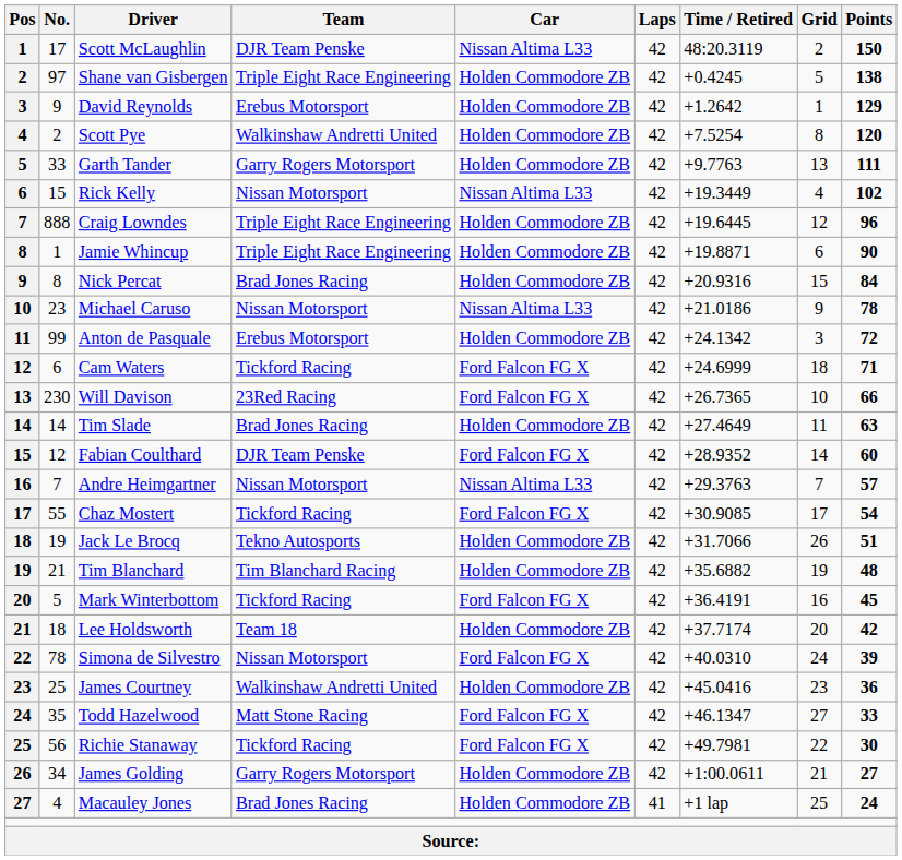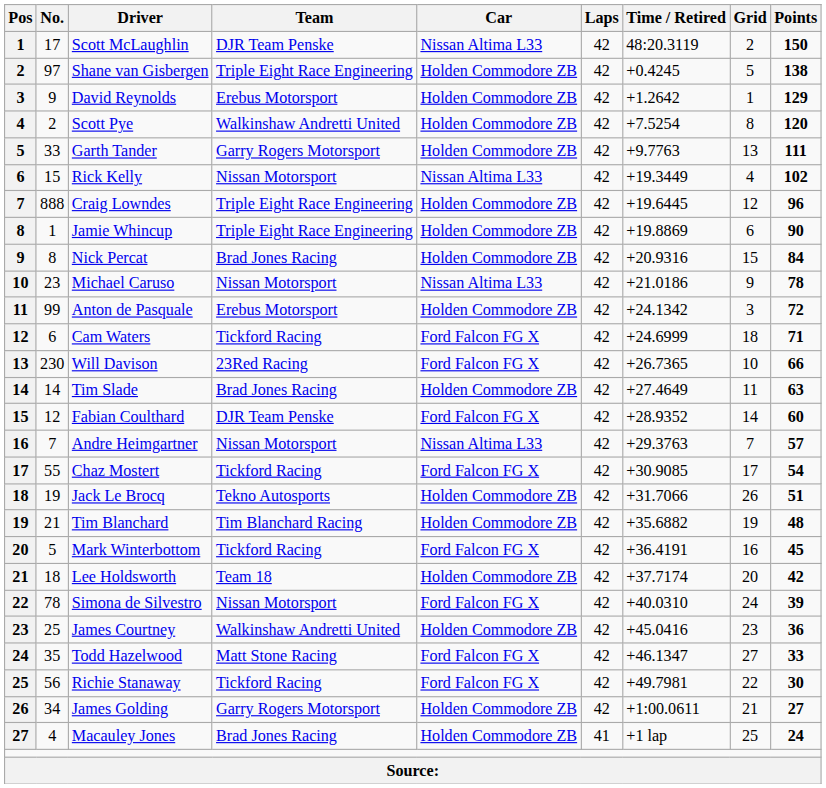 <table class="wikitable" style="font-size:90%;">
 <tr>
 <th>Pos</th>
 <th>No.</th>
 <th>Driver</th>
 <th>Team</th>
 <th>Car</th>
 <th>Laps</th>
 <th>Time / Retired</th>
 <th>Grid</th>
 <th>Points</th>
 </tr>
 <tr>
 <th>1</th>
 <td align="center">17</td>
 <td> <a href='#'>Scott McLaughlin</a></td>
 <td><a href='#'>DJR Team Penske</a></td>
 <td><a href='#'>Nissan Altima L33</a></td>
 <td align="center">42</td>
 <td>48:20.3119</td>
 <td align="center">2</td>
 <td align="center"><strong>150</strong></td>
 </tr>
 <tr>
 <th>2</th>
 <td align="center">97</td>
 <td> <a href='#'>Shane van Gisbergen</a></td>
 <td><a href='#'>Triple Eight Race Engineering</a></td>
 <td><a href='#'>Holden Commodore ZB</a></td>
 <td align="center">42</td>
 <td>+0.4245</td>
 <td align="center">5</td>
 <td align="center"><strong>138</strong></td>
 </tr>
 <tr>
 <th>3</th>
 <td align="center">9</td>
 <td> <a href='#'>David Reynolds</a></td>
 <td><a href='#'>Erebus Motorsport</a></td>
 <td><a href='#'>Holden Commodore ZB</a></td>
 <td align="center">42</td>
 <td>+1.2642</td>
 <td align="center">1</td>
 <td align="center"><strong>129</strong></td>
 </tr>
 <tr>
 <th>4</th>
 <td align="center">2</td>
 <td> <a href='#'>Scott Pye</a></td>
 <td><a href='#'>Walkinshaw Andretti United</a></td>
 <td><a href='#'>Holden Commodore ZB</a></td>
 <td align="center">42</td>
 <td>+7.5254</td>
 <td align="center">8</td>
 <td align="center"><strong>120</strong></td>
 </tr>
 <tr>
 <th>5</th>
 <td align="center">33</td>
 <td> <a href='#'>Garth Tander</a></td>
 <td><a href='#'>Garry Rogers Motorsport</a></td>
 <td><a href='#'>Holden Commodore ZB</a></td>
 <td align="center">42</td>
 <td>+9.7763</td>
 <td align="center">13</td>
 <td align="center"><strong>111</strong></td>
 </tr>
 <tr>
 <th>6</th>
 <td align="center">15</td>
 <td> <a href='#'>Rick Kelly</a></td>
 <td><a href='#'>Nissan Motorsport</a></td>
 <td><a href='#'>Nissan Altima L33</a></td>
 <td align="center">42</td>
 <td>+19.3449</td>
 <td align="center">4</td>
 <td align="center"><strong>102</strong></td>
 </tr>
 <tr>
 <th>7</th>
 <td align="center">888</td>
 <td> <a href='#'>Craig Lowndes</a></td>
 <td><a href='#'>Triple Eight Race Engineering</a></td>
 <td><a href='#'>Holden Commodore ZB</a></td>
 <td align="center">42</td>
 <td>+19.6445</td>
 <td align="center">12</td>
 <td align="center"><strong>96</strong></td>
 </tr>
 <tr>
 <th>8</th>
 <td align="center">1</td>
 <td> <a href='#'>Jamie Whincup</a></td>
 <td><a href='#'>Triple Eight Race Engineering</a></td>
 <td><a href='#'>Holden Commodore ZB</a></td>
 <td align="center">42</td>
-<td>+19.8871</td>
+<td>+19.8869</td>
 <td align="center">6</td>
 <td align="center"><strong>90</strong></td>
 </tr>
 <tr>
 <th>9</th>
 <td align="center">8</td>
 <td> <a href='#'>Nick Percat</a></td>
 <td><a href='#'>Brad Jones Racing</a></td>
 <td><a href='#'>Holden Commodore ZB</a></td>
 <td align="center">42</td>
 <td>+20.9316</td>
 <td align="center">15</td>
 <td align="center"><strong>84</strong></td>
 </tr>
 <tr>
 <th>10</th>
 <td align="center">23</td>
 <td> <a href='#'>Michael Caruso</a></td>
 <td><a href='#'>Nissan Motorsport</a></td>
 <td><a href='#'>Nissan Altima L33</a></td>
 <td align="center">42</td>
 <td>+21.0186</td>
 <td align="center">9</td>
 <td align="center"><strong>78</strong></td>
 </tr>
 <tr>
 <th>11</th>
 <td align="center">99</td>
 <td> <a href='#'>Anton de Pasquale</a></td>
 <td><a href='#'>Erebus Motorsport</a></td>
 <td><a href='#'>Holden Commodore ZB</a></td>
 <td align="center">42</td>
 <td>+24.1342</td>
 <td align="center">3</td>
 <td align="center"><strong>72</strong></td>
 </tr>
 <tr>
 <th>12</th>
 <td align="center">6</td>
 <td> <a href='#'>Cam Waters</a></td>
 <td><a href='#'>Tickford Racing</a></td>
 <td><a href='#'>Ford Falcon FG X</a></td>
 <td align="center">42</td>
 <td>+24.6999</td>
 <td align="center">18</td>
 <td align="center"><strong>71</strong></td>
 </tr>
 <tr>
 <th>13</th>
 <td align="center">230</td>
 <td> <a href='#'>Will Davison</a></td>
 <td><a href='#'>23Red Racing</a></td>
 <td><a href='#'>Ford Falcon FG X</a></td>
 <td align="center">42</td>
 <td>+26.7365</td>
 <td align="center">10</td>
 <td align="center"><strong>66</strong></td>
 </tr>
 <tr>
 <th>14</th>
 <td align="center">14</td>
 <td> <a href='#'>Tim Slade</a></td>
 <td><a href='#'>Brad Jones Racing</a></td>
 <td><a href='#'>Holden Commodore ZB</a></td>
 <td align="center">42</td>
 <td>+27.4649</td>
 <td align="center">11</td>
 <td align="center"><strong>63</strong></td>
 </tr>
 <tr>
 <th>15</th>
 <td align="center">12</td>
 <td> <a href='#'>Fabian Coulthard</a></td>
 <td><a href='#'>DJR Team Penske</a></td>
 <td><a href='#'>Ford Falcon FG X</a></td>
 <td align="center">42</td>
 <td>+28.9352</td>
 <td align="center">14</td>
 <td align="center"><strong>60</strong></td>
 </tr>
 <tr>
 <th>16</th>
 <td align="center">7</td>
 <td> <a href='#'>Andre Heimgartner</a></td>
 <td><a href='#'>Nissan Motorsport</a></td>
 <td><a href='#'>Nissan Altima L33</a></td>
 <td align="center">42</td>
 <td>+29.3763</td>
 <td align="center">7</td>
 <td align="center"><strong>57</strong></td>
 </tr>
 <tr>
 <th>17</th>
 <td align="center">55</td>
 <td> <a href='#'>Chaz Mostert</a></td>
 <td><a href='#'>Tickford Racing</a></td>
 <td><a href='#'>Ford Falcon FG X</a></td>
 <td align="center">42</td>
 <td>+30.9085</td>
 <td align="center">17</td>
 <td align="center"><strong>54</strong></td>
 </tr>
 <tr>
 <th>18</th>
 <td align="center">19</td>
 <td> <a href='#'>Jack Le Brocq</a></td>
 <td><a href='#'>Tekno Autosports</a></td>
 <td><a href='#'>Holden Commodore ZB</a></td>
 <td align="center">42</td>
 <td>+31.7066</td>
 <td align="center">26</td>
 <td align="center"><strong>51</strong></td>
 </tr>
 <tr>
 <th>19</th>
 <td align="center">21</td>
 <td> <a href='#'>Tim Blanchard</a></td>
 <td><a href='#'>Tim Blanchard Racing</a></td>
 <td><a href='#'>Holden Commodore ZB</a></td>
 <td align="center">42</td>
 <td>+35.6882</td>
 <td align="center">19</td>
 <td align="center"><strong>48</strong></td>
 </tr>
 <tr>
 <th>20</th>
 <td align="center">5</td>
 <td> <a href='#'>Mark Winterbottom</a></td>
 <td><a href='#'>Tickford Racing</a></td>
 <td><a href='#'>Ford Falcon FG X</a></td>
 <td align="center">42</td>
 <td>+36.4191</td>
 <td align="center">16</td>
 <td align="center"><strong>45</strong></td>
 </tr>
 <tr>
 <th>21</th>
 <td align="center">18</td>
 <td> <a href='#'>Lee Holdsworth</a></td>
 <td><a href='#'>Team 18</a></td>
 <td><a href='#'>Holden Commodore ZB</a></td>
 <td align="center">42</td>
 <td>+37.7174</td>
 <td align="center">20</td>
 <td align="center"><strong>42</strong></td>
 </tr>
 <tr>
 <th>22</th>
 <td align="center">78</td>
 <td> <a href='#'>Simona de Silvestro</a></td>
 <td><a href='#'>Nissan Motorsport</a></td>
 <td><a href='#'>Ford Falcon FG X</a></td>
 <td align="center">42</td>
 <td>+40.0310</td>
 <td align="center">24</td>
 <td align="center"><strong>39</strong></td>
 </tr>
 <tr>
 <th>23</th>
 <td align="center">25</td>
 <td> <a href='#'>James Courtney</a></td>
 <td><a href='#'>Walkinshaw Andretti United</a></td>
 <td><a href='#'>Holden Commodore ZB</a></td>
 <td align="center">42</td>
 <td>+45.0416</td>
 <td align="center">23</td>
 <td align="center"><strong>36</strong></td>
 </tr>
 <tr>
 <th>24</th>
 <td align="center">35</td>
 <td> <a href='#'>Todd Hazelwood</a></td>
 <td><a href='#'>Matt Stone Racing</a></td>
 <td><a href='#'>Ford Falcon FG X</a></td>
 <td align="center">42</td>
 <td>+46.1347</td>
 <td align="center">27</td>
 <td align="center"><strong>33</strong></td>
 </tr>
 <tr>
 <th>25</th>
 <td align="center">56</td>
 <td> <a href='#'>Richie Stanaway</a></td>
 <td><a href='#'>Tickford Racing</a></td>
 <td><a href='#'>Ford Falcon FG X</a></td>
 <td align="center">42</td>
 <td>+49.7981</td>
 <td align="center">22</td>
 <td align="center"><strong>30</strong></td>
 </tr>
 <tr>
 <th>26</th>
 <td align="center">34</td>
 <td> <a href='#'>James Golding</a></td>
 <td><a href='#'>Garry Rogers Motorsport</a></td>
 <td><a href='#'>Holden Commodore ZB</a></td>
 <td align="center">42</td>
 <td>+1:00.0611</td>
 <td align="center">21</td>
 <td align="center"><strong>27</strong></td>
 </tr>
 <tr>
 <th>27</th>
 <td align="center">4</td>
 <td> <a href='#'>Macauley Jones</a></td>
 <td><a href='#'>Brad Jones Racing</a></td>
 <td><a href='#'>Holden Commodore ZB</a></td>
 <td align="center">41</td>
 <td>+1 lap</td>
 <td align="center">25</td>
 <td align="center"><strong>24</strong></td>
 </tr>
 <tr>
 <td colspan="9" align="center"></td>
 </tr>
 <tr>
 <th colspan="9">Source:</th>
 </tr>
 </table>
